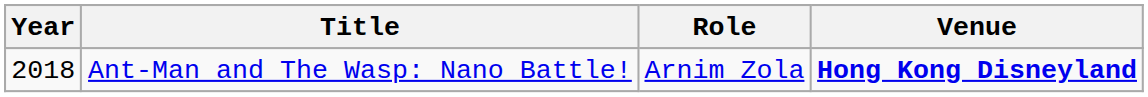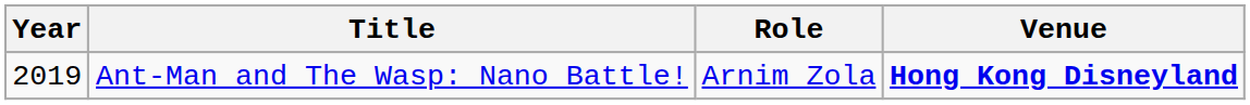 <table class="wikitable">
 <tr>
 <th>Year</th>
 <th>Title</th>
 <th>Role</th>
 <th>Venue</th>
 </tr>
 <tr>
-<td>2018</td>
+<td>2019</td>
 <td><a href='#'>Ant-Man and The Wasp: Nano Battle!</a></td>
 <td><a href='#'>Arnim Zola</a></td>
 <td><strong><a href='#'>Hong Kong Disneyland</a></strong></td>
 </tr>
 </table>
